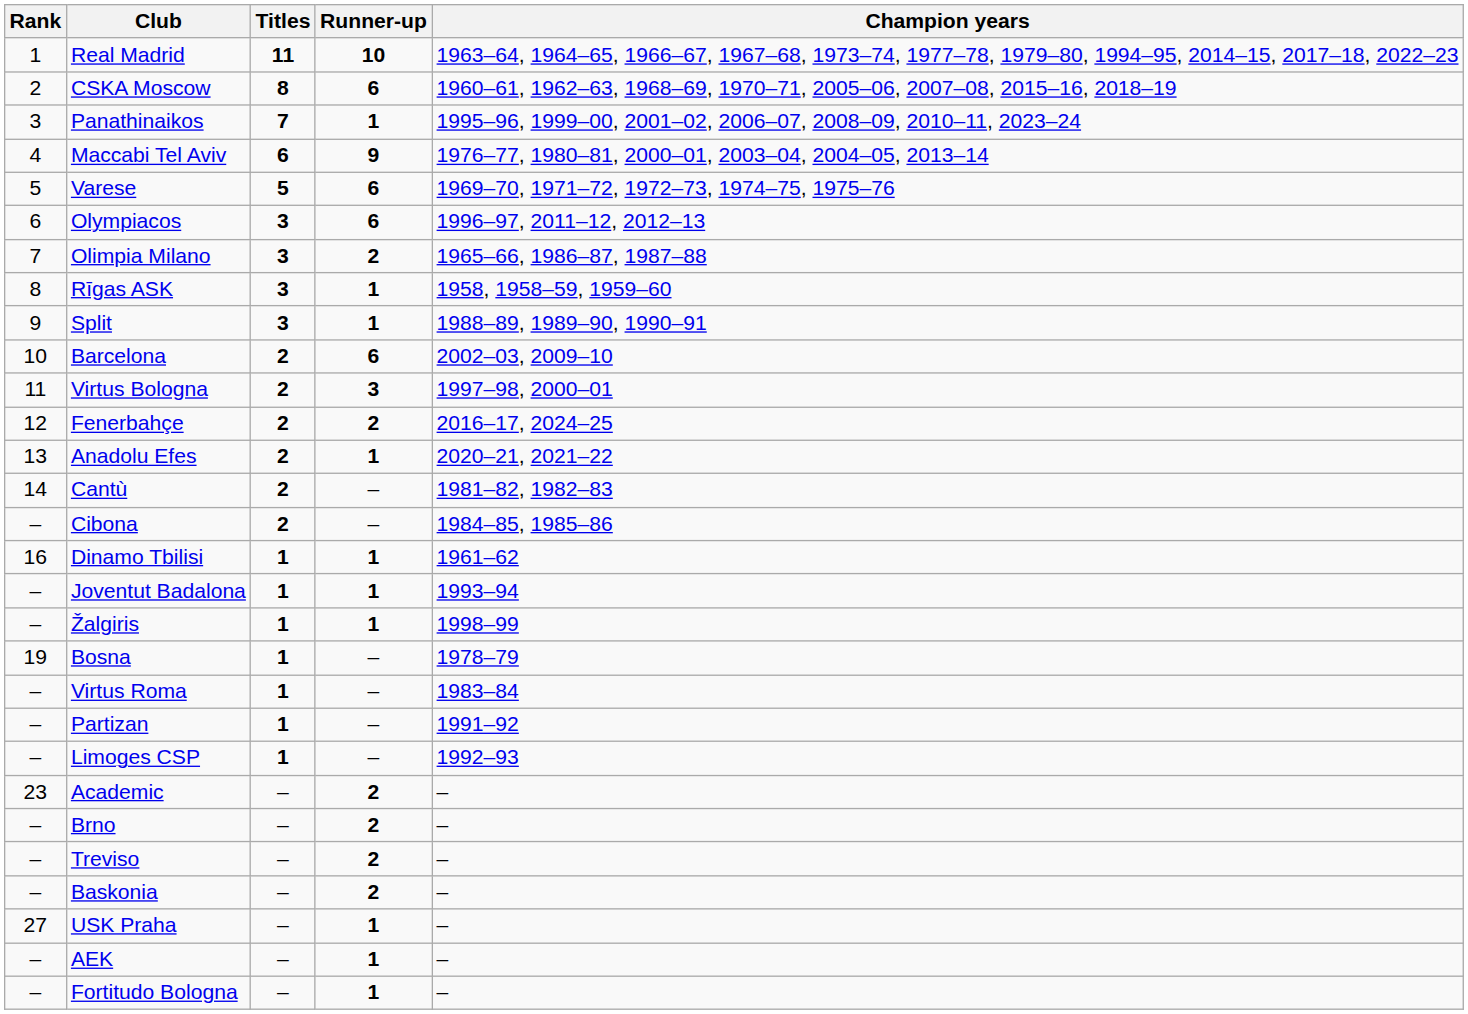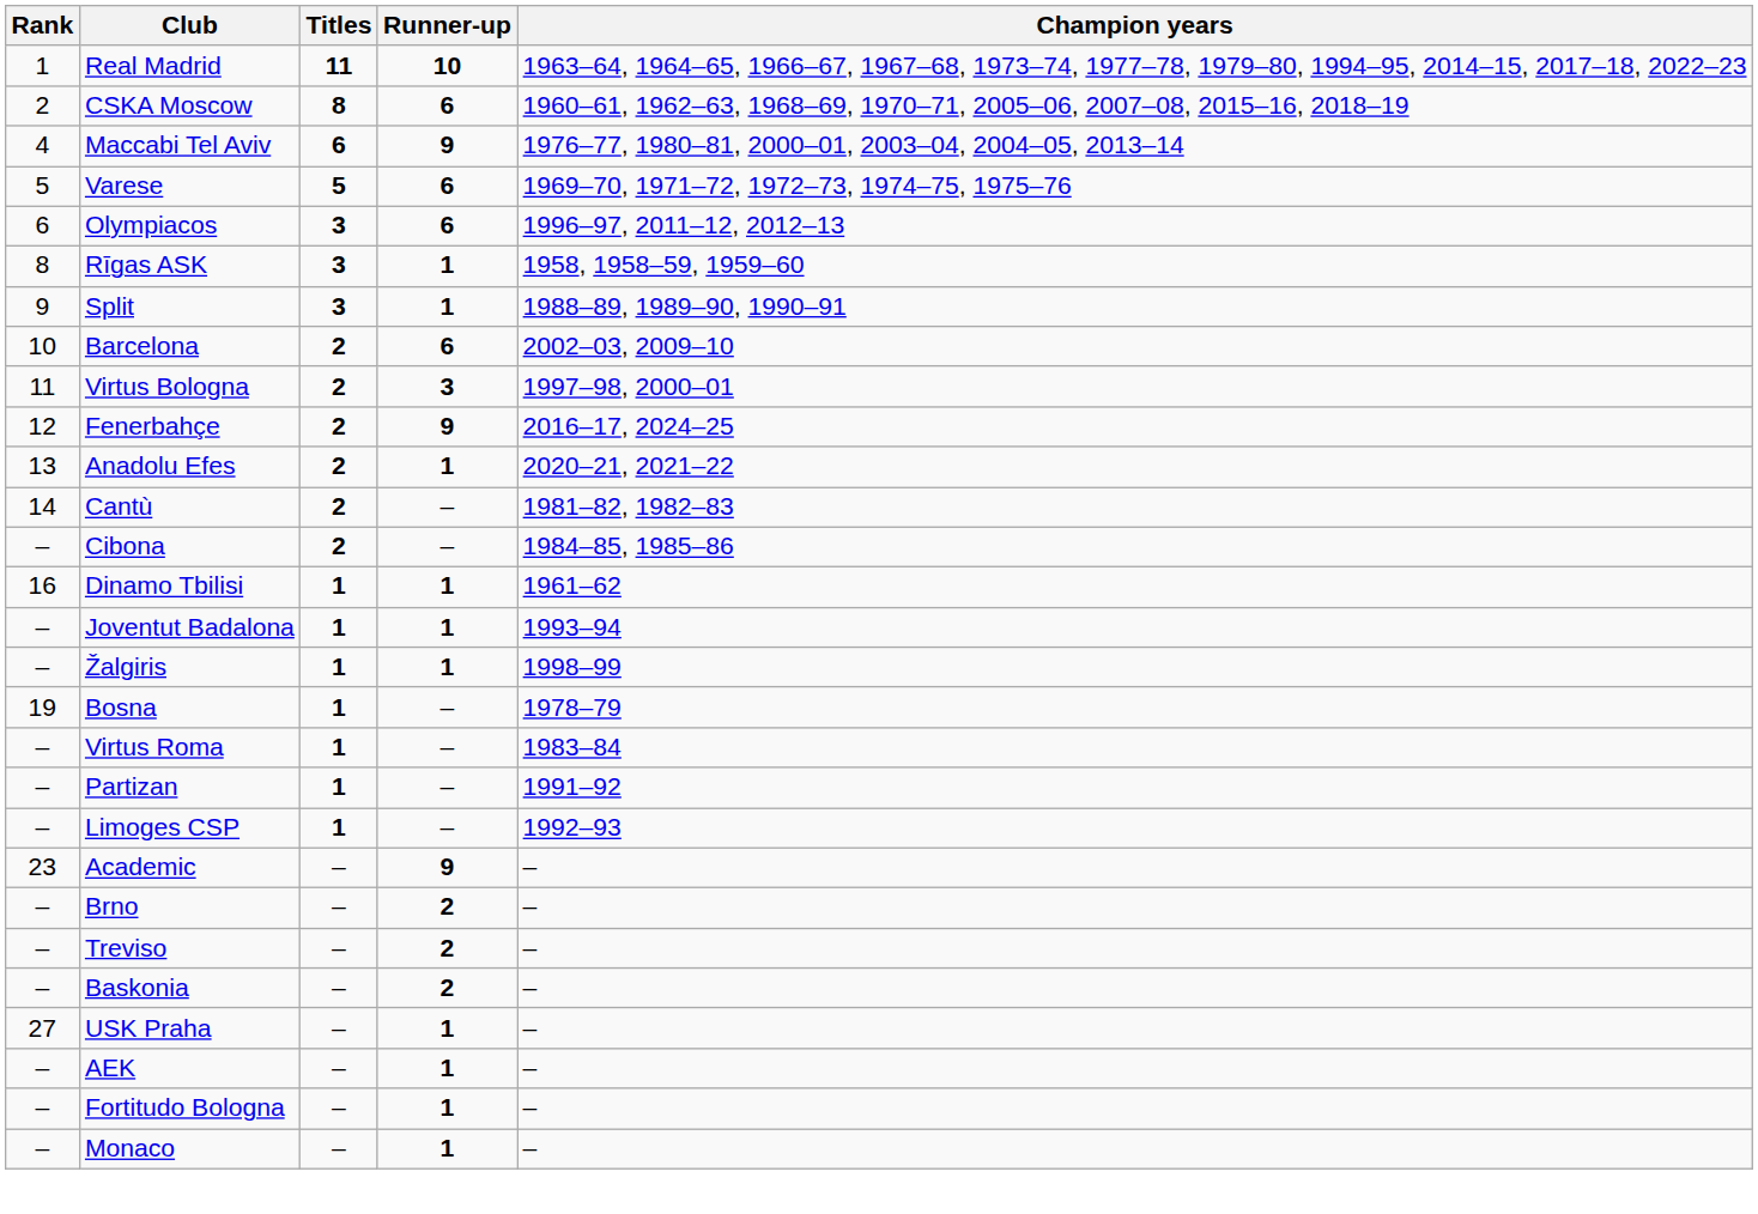 <table class="wikitable sortable">
 <tr>
 <th>Rank</th>
 <th>Club</th>
 <th>Titles</th>
 <th>Runner-up</th>
 <th>Champion years</th>
 </tr>
 <tr>
 <td align=center>1</td>
 <td> <a href='#'>Real Madrid</a></td>
 <td align=center><strong>11</strong></td>
 <td align=center><strong>10</strong></td>
 <td><a href='#'>1963–64</a>, <a href='#'>1964–65</a>, <a href='#'>1966–67</a>, <a href='#'>1967–68</a>, <a href='#'>1973–74</a>, <a href='#'>1977–78</a>, <a href='#'>1979–80</a>, <a href='#'>1994–95</a>, <a href='#'>2014–15</a>, <a href='#'>2017–18</a>, <a href='#'>2022–23</a></td>
 </tr>
 <tr>
 <td align=center>2</td>
 <td>  <a href='#'>CSKA Moscow</a></td>
 <td align=center><strong>8</strong></td>
 <td align=center><strong>6</strong></td>
 <td><a href='#'>1960–61</a>, <a href='#'>1962–63</a>, <a href='#'>1968–69</a>, <a href='#'>1970–71</a>, <a href='#'>2005–06</a>, <a href='#'>2007–08</a>, <a href='#'>2015–16</a>, <a href='#'>2018–19</a></td>
 </tr>
 <tr>
-<td align=center>3</td>
-<td> <a href='#'>Panathinaikos</a></td>
-<td align=center><strong>7</strong></td>
-<td align=center><strong>1</strong></td>
-<td><a href='#'>1995–96</a>, <a href='#'>1999–00</a>, <a href='#'>2001–02</a>, <a href='#'>2006–07</a>, <a href='#'>2008–09</a>, <a href='#'>2010–11</a>, <a href='#'>2023–24</a></td>
-</tr>
-<tr>
 <td align=center>4</td>
 <td> <a href='#'>Maccabi Tel Aviv</a></td>
 <td align=center><strong>6</strong></td>
 <td align=center><strong>9</strong></td>
 <td><a href='#'>1976–77</a>, <a href='#'>1980–81</a>, <a href='#'>2000–01</a>, <a href='#'>2003–04</a>, <a href='#'>2004–05</a>, <a href='#'>2013–14</a></td>
 </tr>
 <tr>
 <td align=center>5</td>
 <td> <a href='#'>Varese</a></td>
 <td align=center><strong>5</strong></td>
 <td align=center><strong>6</strong></td>
 <td><a href='#'>1969–70</a>, <a href='#'>1971–72</a>, <a href='#'>1972–73</a>, <a href='#'>1974–75</a>, <a href='#'>1975–76</a></td>
 </tr>
 <tr>
 <td align=center>6</td>
 <td> <a href='#'>Olympiacos</a></td>
 <td align=center><strong>3</strong></td>
 <td align=center><strong>6</strong></td>
 <td><a href='#'>1996–97</a>, <a href='#'>2011–12</a>, <a href='#'>2012–13</a></td>
-</tr>
-<tr>
-<td align=center>7</td>
-<td> <a href='#'>Olimpia Milano</a></td>
-<td align=center><strong>3</strong></td>
-<td align=center><strong>2</strong></td>
-<td><a href='#'>1965–66</a>, <a href='#'>1986–87</a>, <a href='#'>1987–88</a></td>
 </tr>
 <tr>
 <td align=center>8</td>
 <td> <a href='#'>Rīgas ASK</a></td>
 <td align=center><strong>3</strong></td>
 <td align=center><strong>1</strong></td>
 <td><a href='#'>1958</a>, <a href='#'>1958–59</a>, <a href='#'>1959–60</a></td>
 </tr>
 <tr>
 <td align=center>9</td>
 <td> <a href='#'>Split</a></td>
 <td align=center><strong>3</strong></td>
 <td align=center><strong>1</strong></td>
 <td><a href='#'>1988–89</a>, <a href='#'>1989–90</a>, <a href='#'>1990–91</a></td>
 </tr>
 <tr>
 <td align=center>10</td>
 <td> <a href='#'>Barcelona</a></td>
 <td align=center><strong>2</strong></td>
 <td align=center><strong>6</strong></td>
 <td><a href='#'>2002–03</a>, <a href='#'>2009–10</a></td>
 </tr>
 <tr>
 <td align=center>11</td>
 <td> <a href='#'>Virtus Bologna</a></td>
 <td align=center><strong>2</strong></td>
 <td align=center><strong>3</strong></td>
 <td><a href='#'>1997–98</a>, <a href='#'>2000–01</a></td>
 </tr>
 <tr>
 <td align=center>12</td>
 <td> <a href='#'>Fenerbahçe</a></td>
 <td align=center><strong>2</strong></td>
-<td align=center><strong>2</strong></td>
+<td align=center><strong>9</strong></td>
 <td><a href='#'>2016–17</a>, <a href='#'>2024–25</a></td>
 </tr>
 <tr>
 <td align=center>13</td>
 <td> <a href='#'>Anadolu Efes</a></td>
 <td align=center><strong>2</strong></td>
 <td align=center><strong>1</strong></td>
 <td><a href='#'>2020–21</a>, <a href='#'>2021–22</a></td>
 </tr>
 <tr>
 <td align=center>14</td>
 <td> <a href='#'>Cantù</a></td>
 <td align=center><strong>2</strong></td>
 <td align=center>–</td>
 <td><a href='#'>1981–82</a>, <a href='#'>1982–83</a></td>
 </tr>
 <tr>
 <td align=center>–</td>
 <td> <a href='#'>Cibona</a></td>
 <td align=center><strong>2</strong></td>
 <td align=center>–</td>
 <td><a href='#'>1984–85</a>, <a href='#'>1985–86</a></td>
 </tr>
 <tr>
 <td align="center">16</td>
 <td> <a href='#'>Dinamo Tbilisi</a></td>
 <td align="center"><strong>1</strong></td>
 <td align="center"><strong>1</strong></td>
 <td><a href='#'>1961–62</a></td>
 </tr>
 <tr>
 <td align=center>–</td>
 <td> <a href='#'>Joventut Badalona</a></td>
 <td align=center><strong>1</strong></td>
 <td align=center><strong>1</strong></td>
 <td><a href='#'>1993–94</a></td>
 </tr>
 <tr>
 <td align=center>–</td>
 <td>  <a href='#'>Žalgiris</a></td>
 <td align=center><strong>1</strong></td>
 <td align=center><strong>1</strong></td>
 <td><a href='#'>1998–99</a></td>
 </tr>
 <tr>
 <td align=center>19</td>
 <td> <a href='#'>Bosna</a></td>
 <td align=center><strong>1</strong></td>
 <td align=center>–</td>
 <td><a href='#'>1978–79</a></td>
 </tr>
 <tr>
 <td align=center>–</td>
 <td> <a href='#'>Virtus Roma</a></td>
 <td align=center><strong>1</strong></td>
 <td align=center>–</td>
 <td><a href='#'>1983–84</a></td>
 </tr>
 <tr>
 <td align=center>–</td>
 <td> <a href='#'>Partizan</a></td>
 <td align=center><strong>1</strong></td>
 <td align=center>–</td>
 <td><a href='#'>1991–92</a></td>
 </tr>
 <tr>
 <td align=center>–</td>
 <td> <a href='#'>Limoges CSP</a></td>
 <td align=center><strong>1</strong></td>
 <td align=center>–</td>
 <td><a href='#'>1992–93</a></td>
 </tr>
 <tr>
 <td align=center>23</td>
 <td> <a href='#'>Academic</a></td>
 <td align=center>–</td>
-<td align=center><strong>2</strong></td>
+<td align=center><strong>9</strong></td>
 <td>–</td>
 </tr>
 <tr>
 <td align=center>–</td>
 <td> <a href='#'>Brno</a></td>
 <td align=center>–</td>
 <td align=center><strong>2</strong></td>
 <td>–</td>
 </tr>
 <tr>
 <td align=center>–</td>
 <td> <a href='#'>Treviso</a></td>
 <td align=center>–</td>
 <td align=center><strong>2</strong></td>
 <td>–</td>
 </tr>
 <tr>
 <td align=center>–</td>
 <td> <a href='#'>Baskonia</a></td>
 <td align=center>–</td>
 <td align=center><strong>2</strong></td>
 <td>–</td>
 </tr>
 <tr>
 <td align=center>27</td>
 <td> <a href='#'>USK Praha</a></td>
 <td align=center>–</td>
 <td align=center><strong>1</strong></td>
 <td>–</td>
 </tr>
 <tr>
 <td align=center>–</td>
 <td> <a href='#'>AEK</a></td>
 <td align=center>–</td>
 <td align=center><strong>1</strong></td>
 <td>–</td>
 </tr>
 <tr>
 <td align=center>–</td>
 <td> <a href='#'>Fortitudo Bologna</a></td>
 <td align=center>–</td>
 <td align=center><strong>1</strong></td>
 <td>–</td>
 </tr>
+<tr>
+<td align=center>–</td>
+<td> <a href='#'>Monaco</a></td>
+<td align=center>–</td>
+<td align=center><strong>1</strong></td>
+<td>–</td>
+</tr>
 </table>
